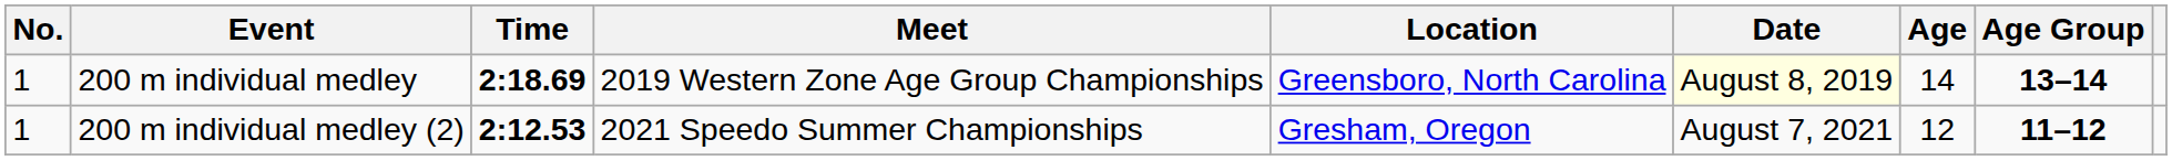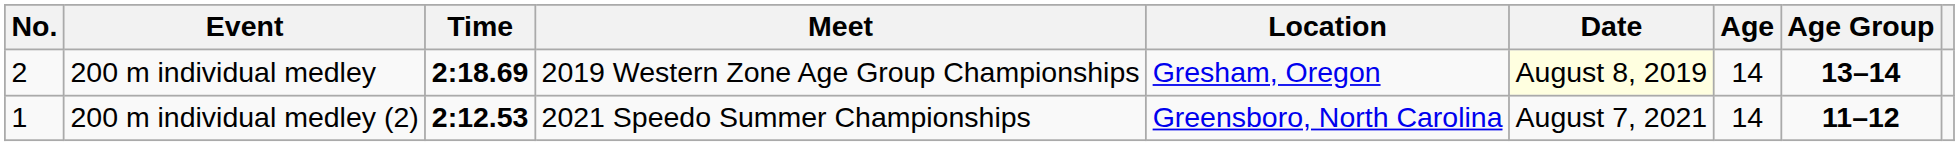 <table class="wikitable">
 <tr>
 <th>No.</th>
 <th>Event</th>
 <th>Time</th>
 <th>Meet</th>
 <th>Location</th>
 <th>Date</th>
 <th>Age</th>
 <th>Age Group</th>
 <th></th>
 </tr>
 <tr>
-<td>1</td>
+<td>2</td>
 <td>200 m individual medley</td>
 <td style="text-align:center;"><strong>2:18.69</strong></td>
 <td>2019 Western Zone Age Group Championships</td>
-<td><a href='#'>Greensboro, North Carolina</a></td>
+<td><a href='#'>Gresham, Oregon</a></td>
 <td style="background: lightyellow;">August 8, 2019</td>
 <td style="text-align:center;">14</td>
 <td style="text-align:center;"><strong>13–14</strong></td>
 <td style="text-align:center;"></td>
 </tr>
 <tr>
 <td>1</td>
 <td>200 m individual medley (2)</td>
 <td style="text-align:center;"><strong>2:12.53</strong></td>
 <td>2021 Speedo Summer Championships</td>
-<td><a href='#'>Gresham, Oregon</a></td>
+<td><a href='#'>Greensboro, North Carolina</a></td>
 <td>August 7, 2021</td>
-<td style="text-align:center;">12</td>
+<td style="text-align:center;">14</td>
 <td style="text-align:center;"><strong>11–12</strong></td>
 <td style="text-align:center;"></td>
 </tr>
 </table>
